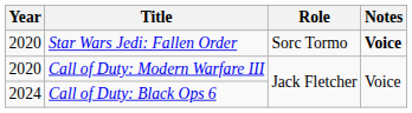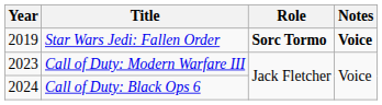 <table class="wikitable plainrowheaders sortable">
 <tr>
 <th scope="col">Year</th>
 <th scope="col">Title</th>
 <th scope="col">Role</th>
 <th scope="col" class="unsortable">Notes</th>
 </tr>
 <tr>
-<td>2020</td>
+<td>2019</td>
 <td><em><a href='#'>Star Wars Jedi: Fallen Order</a></em></td>
-<td>Sorc Tormo</td>
+<td><strong>Sorc Tormo</strong></td>
 <td><strong>Voice</strong></td>
 </tr>
 <tr>
-<td>2020</td>
+<td>2023</td>
 <td><em><a href='#'>Call of Duty: Modern Warfare III</a></em></td>
 <td rowspan="2">Jack Fletcher</td>
 <td rowspan="2">Voice</td>
 </tr>
 <tr>
 <td>2024</td>
 <td><em><a href='#'>Call of Duty: Black Ops 6</a></em></td>
 </tr>
 </table>
